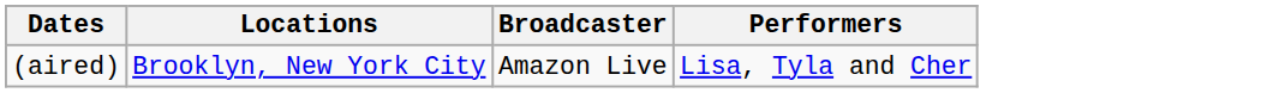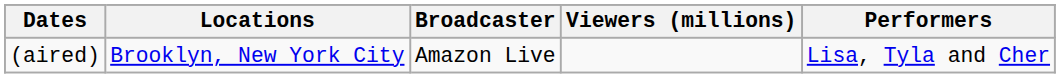 <table class="wikitable" style="font-size: 85%">
 <tr>
 <th>Dates</th>
 <th>Locations</th>
 <th>Broadcaster</th>
+<th>Viewers (millions)</th>
 <th>Performers</th>
 </tr>
 <tr>
 <td> (aired)</td>
 <td><a href='#'>Brooklyn, New York City</a></td>
 <td>Amazon Live</td>
+<td></td>
 <td><a href='#'>Lisa</a>, <a href='#'>Tyla</a> and <a href='#'>Cher</a></td>
 </tr>
 </table>
